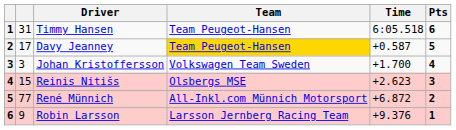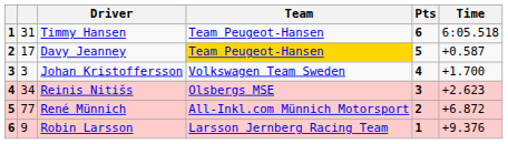 <table class=wikitable style="font-size:95%">
 <tr>
 <th></th>
 <th></th>
 <th>Driver</th>
 <th>Team</th>
+<th>Pts</th>
 <th>Time</th>
-<th>Pts</th>
 </tr>
 <tr>
 <th>1</th>
 <td>31</td>
 <td> <a href='#'>Timmy Hansen</a></td>
 <td><a href='#'>Team Peugeot-Hansen</a></td>
+<td><strong>6</strong></td>
 <td>6:05.518</td>
-<td><strong>6</strong></td>
 </tr>
 <tr>
 <th>2</th>
 <td>17</td>
 <td> <a href='#'>Davy Jeanney</a></td>
 <td style="background: gold;"><a href='#'>Team Peugeot-Hansen</a></td>
+<td><strong>5</strong></td>
 <td>+0.587</td>
-<td><strong>5</strong></td>
 </tr>
 <tr>
 <th>3</th>
 <td>3</td>
 <td> <a href='#'>Johan Kristoffersson</a></td>
 <td><a href='#'>Volkswagen Team Sweden</a></td>
+<td><strong>4</strong></td>
 <td>+1.700</td>
-<td><strong>4</strong></td>
 </tr>
 <tr>
 <th style="background:#ffcccc;">4</th>
-<td style="background:#ffcccc;">15</td>
+<td style="background:#ffcccc;">34</td>
 <td style="background:#ffcccc;"> <a href='#'>Reinis Nitišs</a></td>
 <td style="background:#ffcccc;"><a href='#'>Olsbergs MSE</a></td>
+<td style="background:#ffcccc;"><strong>3</strong></td>
 <td style="background:#ffcccc;">+2.623</td>
-<td style="background:#ffcccc;"><strong>3</strong></td>
 </tr>
 <tr>
 <th style="background:#ffcccc;">5</th>
 <td style="background:#ffcccc;">77</td>
 <td style="background:#ffcccc;"> <a href='#'>René Münnich</a></td>
 <td style="background:#ffcccc;"><a href='#'>All-Inkl.com Münnich Motorsport</a></td>
+<td style="background:#ffcccc;"><strong>2</strong></td>
 <td style="background:#ffcccc;">+6.872</td>
-<td style="background:#ffcccc;"><strong>2</strong></td>
 </tr>
 <tr>
 <th style="background:#ffcccc;">6</th>
 <td style="background:#ffcccc;">9</td>
 <td style="background:#ffcccc;"> <a href='#'>Robin Larsson</a></td>
 <td style="background:#ffcccc;"><a href='#'>Larsson Jernberg Racing Team</a></td>
+<td style="background:#ffcccc;"><strong>1</strong></td>
 <td style="background:#ffcccc;">+9.376</td>
-<td style="background:#ffcccc;"><strong>1</strong></td>
 </tr>
 </table>
